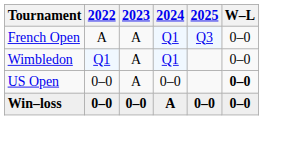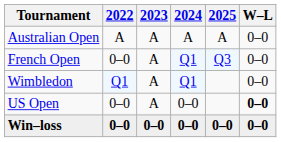 <table class="wikitable" style=text-align:center>
 <tr>
 <th>Tournament</th>
 <th><a href='#'>2022</a></th>
 <th><a href='#'>2023</a></th>
 <th><a href='#'>2024</a></th>
 <th><a href='#'>2025</a></th>
 <th>W–L</th>
 </tr>
 <tr>
+<td align=left><a href='#'>Australian Open</a></td>
+<td>A</td>
+<td>A</td>
+<td>A</td>
+<td>A</td>
+<td>0–0</td>
+</tr>
+<tr>
 <td align=left><a href='#'>French Open</a></td>
-<td>A</td>
+<td>0–0</td>
 <td>A</td>
 <td bgcolor=f0f8ff><a href='#'>Q1</a></td>
 <td bgcolor=f0f8ff><a href='#'>Q3</a></td>
 <td>0–0</td>
 </tr>
 <tr>
 <td align=left><a href='#'>Wimbledon</a></td>
 <td bgcolor=f0f8ff><a href='#'>Q1</a></td>
 <td>A</td>
 <td bgcolor=f0f8ff><a href='#'>Q1</a></td>
 <td></td>
 <td>0–0</td>
 </tr>
 <tr>
 <td align=left><a href='#'>US Open</a></td>
 <td>0–0</td>
 <td>A</td>
 <td>0–0</td>
 <td></td>
 <td><strong>0–0</strong></td>
 </tr>
 <tr style=background:#efefef;font-weight:bold>
 <td align=left>Win–loss</td>
 <td>0–0</td>
 <td>0–0</td>
-<td>A</td>
+<td>0–0</td>
 <td>0–0</td>
 <td>0–0</td>
 </tr>
 </table>
